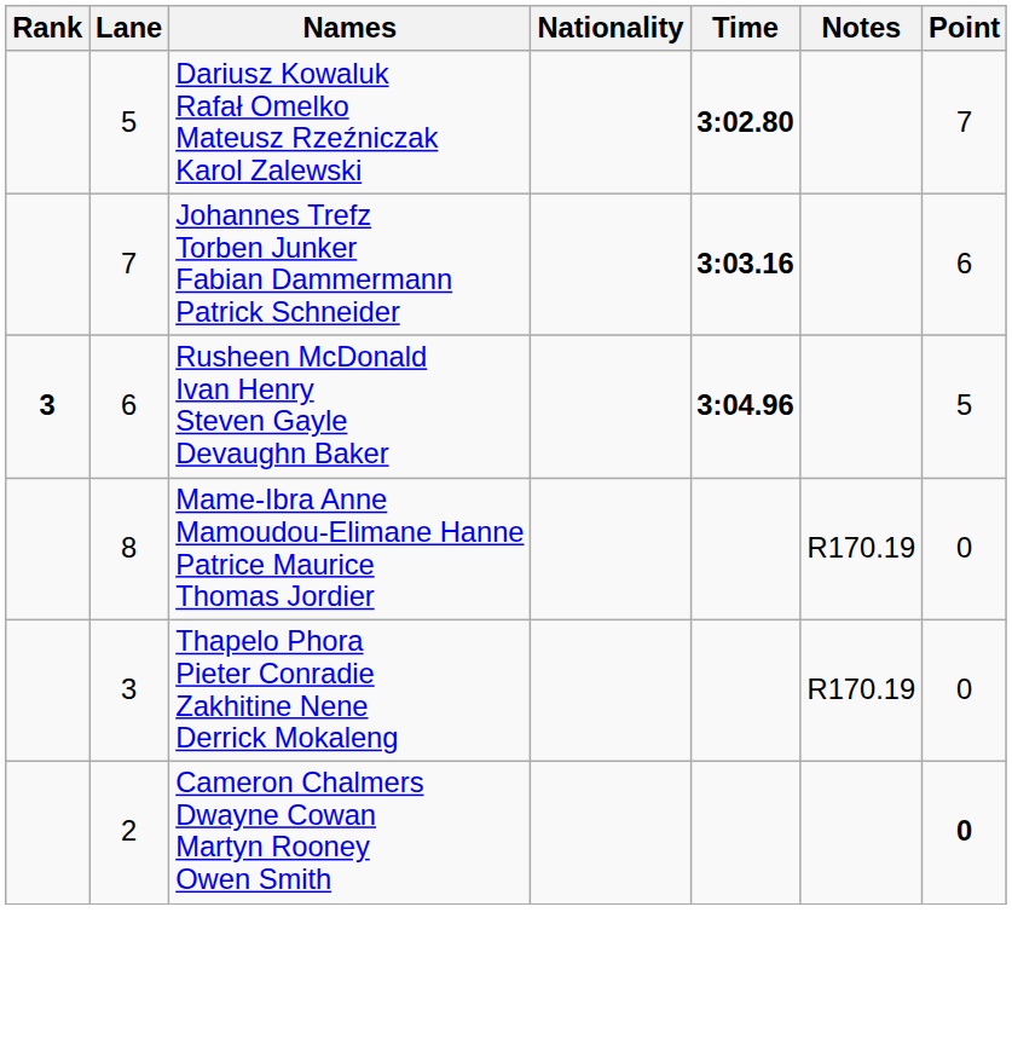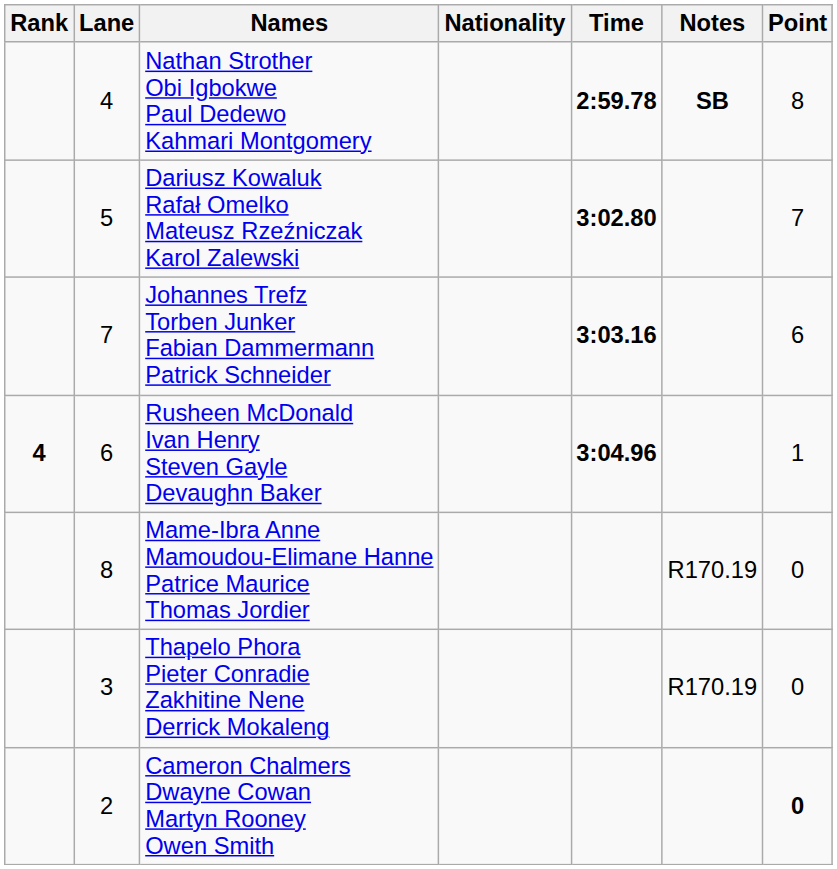 <table class="wikitable sortable" style="text-align:center">
 <tr>
 <th>Rank</th>
 <th>Lane</th>
 <th>Names</th>
 <th>Nationality</th>
 <th>Time</th>
 <th>Notes</th>
 <th>Point</th>
+</tr>
+<tr>
+<td></td>
+<td>4</td>
+<td align=left><a href='#'>Nathan Strother</a><br><a href='#'>Obi Igbokwe</a><br><a href='#'>Paul Dedewo</a><br><a href='#'>Kahmari Montgomery</a></td>
+<td align=left></td>
+<td><strong>2:59.78</strong></td>
+<td><strong>SB </strong></td>
+<td>8</td>
 </tr>
 <tr>
 <td></td>
 <td>5</td>
 <td align=left><a href='#'>Dariusz Kowaluk</a><br><a href='#'>Rafał Omelko</a><br><a href='#'>Mateusz Rzeźniczak</a><br><a href='#'>Karol Zalewski</a></td>
 <td align=left></td>
 <td><strong>3:02.80</strong></td>
 <td></td>
 <td>7</td>
 </tr>
 <tr>
 <td></td>
 <td>7</td>
 <td align=left><a href='#'>Johannes Trefz</a><br><a href='#'>Torben Junker</a><br><a href='#'>Fabian Dammermann</a><br><a href='#'>Patrick Schneider</a></td>
 <td align=left></td>
 <td><strong>3:03.16</strong></td>
 <td></td>
 <td>6</td>
 </tr>
 <tr>
-<td><strong>3</strong></td>
+<td><strong>4</strong></td>
 <td>6</td>
 <td align=left><a href='#'>Rusheen McDonald</a><br><a href='#'>Ivan Henry</a><br><a href='#'>Steven Gayle</a><br><a href='#'>Devaughn Baker</a></td>
 <td align=left></td>
 <td><strong>3:04.96</strong></td>
 <td></td>
-<td>5</td>
+<td>1</td>
 </tr>
 <tr>
 <td></td>
 <td>8</td>
 <td align=left><a href='#'>Mame-Ibra Anne</a><br><a href='#'>Mamoudou-Elimane Hanne</a><br><a href='#'>Patrice Maurice</a><br><a href='#'>Thomas Jordier</a></td>
 <td align=left></td>
 <td><strong></strong></td>
 <td>R170.19</td>
 <td>0</td>
 </tr>
 <tr>
 <td></td>
 <td>3</td>
 <td align=left><a href='#'>Thapelo Phora</a><br><a href='#'>Pieter Conradie</a><br><a href='#'>Zakhitine Nene</a><br><a href='#'>Derrick Mokaleng</a></td>
 <td align=left></td>
 <td><strong></strong></td>
 <td>R170.19</td>
 <td>0</td>
 </tr>
 <tr>
 <td></td>
 <td>2</td>
 <td align=left><a href='#'>Cameron Chalmers</a><br><a href='#'>Dwayne Cowan</a><br><a href='#'>Martyn Rooney</a><br><a href='#'>Owen Smith</a></td>
 <td align=left></td>
 <td><strong></strong></td>
 <td></td>
 <td><strong>0</strong></td>
 </tr>
 </table>
